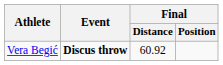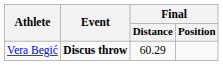 <table class=wikitable style="font-size:90%">
 <tr>
 <th rowspan="2">Athlete</th>
 <th rowspan="2">Event</th>
 <th colspan="2">Final</th>
 </tr>
 <tr style="font-size:95%">
 <th>Distance</th>
 <th>Position</th>
 </tr>
 <tr align=center>
 <td align=left><a href='#'>Vera Begić</a></td>
 <td align=left><strong>Discus throw</strong></td>
-<td>60.92</td>
+<td>60.29</td>
 <td></td>
 </tr>
 </table>
